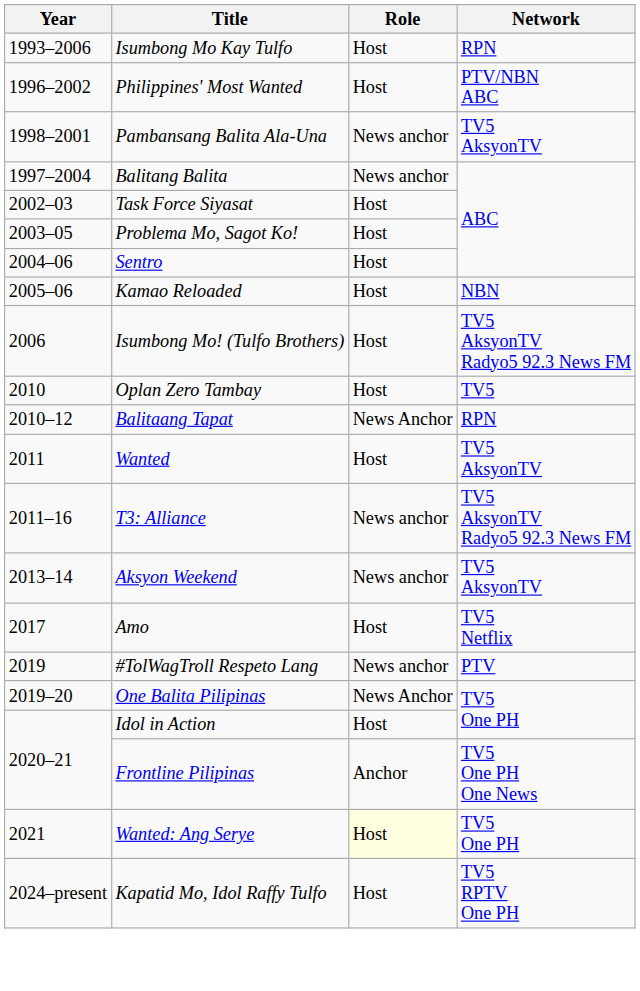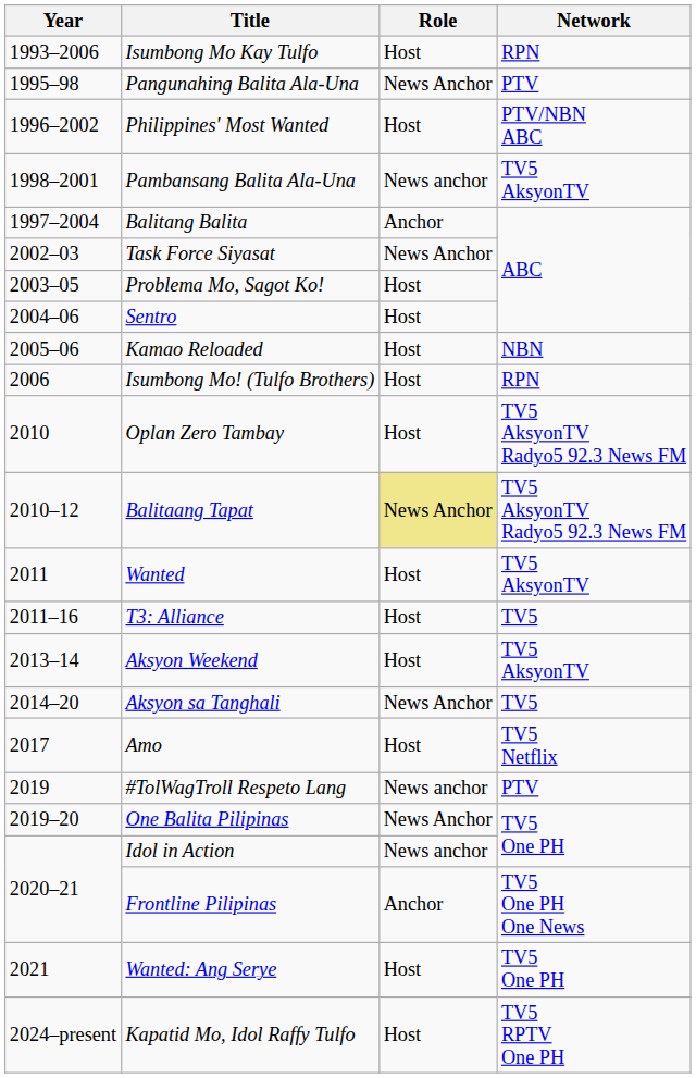 <table class="wikitable">
 <tr>
 <th>Year</th>
 <th>Title</th>
 <th>Role</th>
 <th>Network</th>
 </tr>
 <tr>
 <td>1993–2006</td>
 <td><em>Isumbong Mo Kay Tulfo</em></td>
 <td>Host</td>
 <td><a href='#'>RPN</a></td>
+</tr>
+<tr>
+<td>1995–98</td>
+<td><em>Pangunahing Balita Ala-Una</em></td>
+<td>News Anchor</td>
+<td><a href='#'>PTV</a></td>
 </tr>
 <tr>
 <td>1996–2002</td>
 <td><em>Philippines' Most Wanted</em></td>
 <td>Host</td>
 <td><a href='#'>PTV/NBN</a><br><a href='#'>ABC</a></td>
 </tr>
 <tr>
 <td>1998–2001</td>
 <td><em>Pambansang Balita Ala-Una</em></td>
 <td>News anchor</td>
 <td><a href='#'>TV5</a><br><a href='#'>AksyonTV</a></td>
 </tr>
 <tr>
 <td>1997–2004</td>
 <td><em>Balitang Balita</em></td>
-<td>News anchor</td>
+<td>Anchor</td>
 <td rowspan="4"><a href='#'>ABC</a></td>
 </tr>
 <tr>
 <td>2002–03</td>
 <td><em>Task Force Siyasat</em></td>
-<td>Host</td>
+<td>News Anchor</td>
 </tr>
 <tr>
 <td>2003–05</td>
 <td><em>Problema Mo, Sagot Ko!</em></td>
 <td>Host</td>
 </tr>
 <tr>
 <td>2004–06</td>
 <td><em><a href='#'>Sentro</a></em></td>
 <td>Host</td>
 </tr>
 <tr>
 <td>2005–06</td>
 <td><em>Kamao Reloaded</em></td>
 <td>Host</td>
 <td><a href='#'>NBN</a></td>
 </tr>
 <tr>
 <td>2006</td>
 <td><em>Isumbong Mo! (Tulfo Brothers)</em></td>
 <td>Host</td>
-<td><a href='#'>TV5</a><br><a href='#'>AksyonTV</a><br><a href='#'>Radyo5 92.3 News FM</a></td>
+<td><a href='#'>RPN</a></td>
 </tr>
 <tr>
 <td>2010</td>
 <td><em>Oplan Zero Tambay</em></td>
 <td>Host</td>
-<td><a href='#'>TV5</a></td>
+<td><a href='#'>TV5</a><br><a href='#'>AksyonTV</a><br><a href='#'>Radyo5 92.3 News FM</a></td>
 </tr>
 <tr>
 <td>2010–12</td>
 <td><em><a href='#'>Balitaang Tapat</a></em></td>
-<td>News Anchor</td>
-<td><a href='#'>RPN</a></td>
+<td style="background: khaki;">News Anchor</td>
+<td><a href='#'>TV5</a><br><a href='#'>AksyonTV</a><br><a href='#'>Radyo5 92.3 News FM</a></td>
 </tr>
 <tr>
 <td>2011</td>
 <td><em><a href='#'>Wanted</a></em></td>
 <td>Host</td>
 <td><a href='#'>TV5</a><br><a href='#'>AksyonTV</a></td>
 </tr>
 <tr>
 <td>2011–16</td>
 <td><em><a href='#'>T3: Alliance</a></em></td>
-<td>News anchor</td>
-<td><a href='#'>TV5</a><br><a href='#'>AksyonTV</a><br><a href='#'>Radyo5 92.3 News FM</a></td>
+<td>Host</td>
+<td><a href='#'>TV5</a></td>
 </tr>
 <tr>
 <td>2013–14</td>
 <td><em><a href='#'>Aksyon Weekend</a></em></td>
-<td>News anchor</td>
+<td>Host</td>
 <td><a href='#'>TV5</a><br><a href='#'>AksyonTV</a></td>
+</tr>
+<tr>
+<td>2014–20</td>
+<td><em><a href='#'>Aksyon sa Tanghali</a></em></td>
+<td>News Anchor</td>
+<td><a href='#'>TV5</a></td>
 </tr>
 <tr>
 <td>2017</td>
 <td><em>Amo</em></td>
 <td>Host</td>
 <td><a href='#'>TV5</a><br><a href='#'>Netflix</a></td>
 </tr>
 <tr>
 <td>2019</td>
 <td><em>#TolWagTroll Respeto Lang</em></td>
 <td>News anchor</td>
 <td><a href='#'>PTV</a></td>
 </tr>
 <tr>
 <td>2019–20</td>
 <td><em><a href='#'>One Balita Pilipinas</a></em></td>
 <td>News Anchor</td>
 <td rowspan="2"><a href='#'>TV5</a><br><a href='#'>One PH</a></td>
 </tr>
 <tr>
 <td rowspan="2">2020–21</td>
 <td><em>Idol in Action</em></td>
-<td>Host</td>
+<td>News anchor</td>
 </tr>
 <tr>
 <td><em><a href='#'>Frontline Pilipinas</a></em></td>
 <td>Anchor</td>
 <td><a href='#'>TV5</a><br><a href='#'>One PH</a><br><a href='#'>One News</a></td>
 </tr>
 <tr>
 <td>2021</td>
 <td><em><a href='#'>Wanted: Ang Serye</a></em></td>
-<td style="background: lightyellow;">Host</td>
+<td>Host</td>
 <td><a href='#'>TV5</a><br><a href='#'>One PH</a></td>
 </tr>
 <tr>
 <td>2024–present</td>
 <td><em>Kapatid Mo, Idol Raffy Tulfo</em></td>
 <td>Host</td>
 <td><a href='#'>TV5</a><br><a href='#'>RPTV</a><br><a href='#'>One PH</a></td>
 </tr>
 </table>
